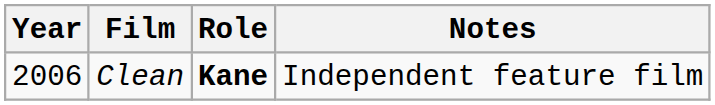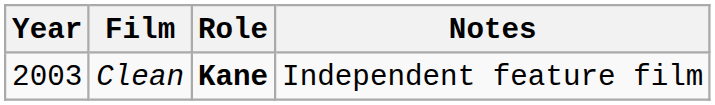 <table class="wikitable">
 <tr>
 <th>Year</th>
 <th>Film</th>
 <th>Role</th>
 <th>Notes</th>
 </tr>
 <tr>
-<td>2006</td>
+<td>2003</td>
 <td><em>Clean</em></td>
 <td><strong>Kane</strong></td>
 <td>Independent feature film</td>
 </tr>
 </table>
